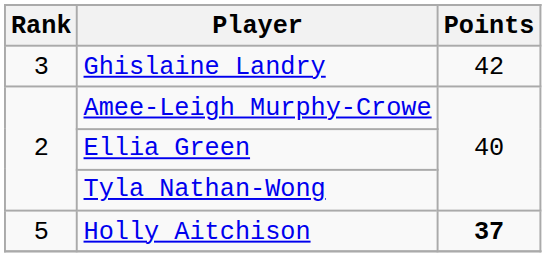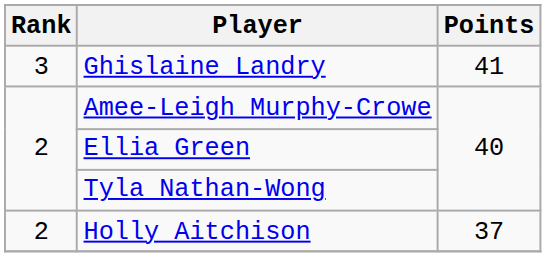 <table class="wikitable sortable">
 <tr>
 </tr>
 <tr>
 <th>Rank</th>
 <th>Player</th>
 <th>Points</th>
 </tr>
 <tr>
 <td align=center>3</td>
 <td> <a href='#'>Ghislaine Landry</a></td>
-<td align=center>42</td>
+<td align=center>41</td>
 </tr>
 <tr>
 <td align=center rowspan=3>2</td>
 <td> <a href='#'>Amee-Leigh Murphy-Crowe</a></td>
 <td align=center rowspan=3>40</td>
 </tr>
 <tr>
 <td> <a href='#'>Ellia Green</a></td>
 </tr>
 <tr>
 <td> <a href='#'>Tyla Nathan-Wong</a></td>
 </tr>
 <tr>
-<td align=center>5</td>
+<td align=center>2</td>
 <td> <a href='#'>Holly Aitchison</a></td>
-<td align=center><strong>37</strong></td>
+<td align=center>37</td>
 </tr>
 <tr>
 </tr>
 </table>
